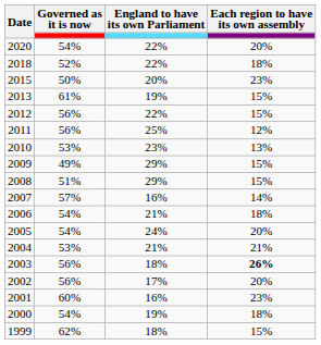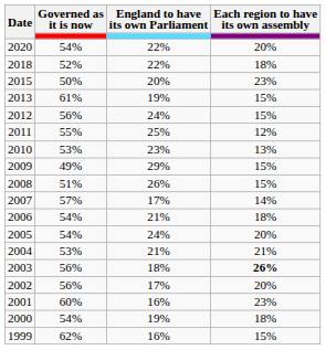 <table class="wikitable sortable" style="text-align: center; line-height: 14px; font-size: 95%;">
 <tr>
 <th rowspan="2">Date</th>
 <th>Governed as<br>it is now</th>
 <th>England to have<br>its own Parliament</th>
 <th>Each region to have<br>its own assembly</th>
 </tr>
 <tr>
 <th style="background:red; color:white;"></th>
 <th style="background:#55DDFF; color:white;"></th>
 <th style="background:purple; color:white;"></th>
 </tr>
 <tr>
 <td>2020</td>
 <td>54%</td>
 <td>22%</td>
 <td>20%</td>
 </tr>
 <tr>
 <td>2018</td>
 <td>52%</td>
 <td>22%</td>
 <td>18%</td>
 </tr>
 <tr>
 <td>2015</td>
 <td>50%</td>
 <td>20%</td>
 <td>23%</td>
 </tr>
 <tr>
 <td>2013</td>
 <td>61%</td>
 <td>19%</td>
 <td>15%</td>
 </tr>
 <tr>
 <td>2012</td>
 <td>56%</td>
-<td>22%</td>
+<td>24%</td>
 <td>15%</td>
 </tr>
 <tr>
 <td>2011</td>
-<td>56%</td>
+<td>55%</td>
 <td>25%</td>
 <td>12%</td>
 </tr>
 <tr>
 <td>2010</td>
 <td>53%</td>
 <td>23%</td>
 <td>13%</td>
 </tr>
 <tr>
 <td>2009</td>
 <td>49%</td>
 <td>29%</td>
 <td>15%</td>
 </tr>
 <tr>
 <td>2008</td>
 <td>51%</td>
-<td>29%</td>
+<td>26%</td>
 <td>15%</td>
 </tr>
 <tr>
 <td>2007</td>
 <td>57%</td>
-<td>16%</td>
+<td>17%</td>
 <td>14%</td>
 </tr>
 <tr>
 <td>2006</td>
 <td>54%</td>
 <td>21%</td>
 <td>18%</td>
 </tr>
 <tr>
 <td>2005</td>
 <td>54%</td>
 <td>24%</td>
 <td>20%</td>
 </tr>
 <tr>
 <td>2004</td>
 <td>53%</td>
 <td>21%</td>
 <td>21%</td>
 </tr>
 <tr>
 <td>2003</td>
 <td>56%</td>
 <td>18%</td>
 <td><strong>26%</strong></td>
 </tr>
 <tr>
 <td>2002</td>
 <td>56%</td>
 <td>17%</td>
 <td>20%</td>
 </tr>
 <tr>
 <td>2001</td>
 <td>60%</td>
 <td>16%</td>
 <td>23%</td>
 </tr>
 <tr>
 <td>2000</td>
 <td>54%</td>
 <td>19%</td>
 <td>18%</td>
 </tr>
 <tr>
 <td>1999</td>
 <td>62%</td>
-<td>18%</td>
+<td>16%</td>
 <td>15%</td>
 </tr>
 </table>
